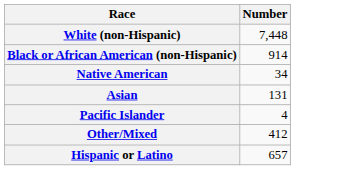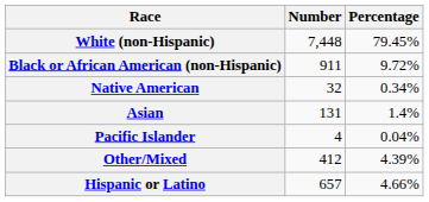 <table class="wikitable" style="text-align:right">
 <tr>
 <th scope="col">Race</th>
 <th scope="col">Number</th>
+<th scope="col">Percentage</th>
 </tr>
 <tr>
 <th scope="row"><a href='#'>White</a> (non-Hispanic)</th>
 <td>7,448</td>
+<td>79.45%</td>
 </tr>
 <tr>
 <th scope="row"><a href='#'>Black or African American</a> (non-Hispanic)</th>
-<td>914</td>
+<td>911</td>
+<td>9.72%</td>
 </tr>
 <tr>
 <th scope="row"><a href='#'>Native American</a></th>
-<td>34</td>
+<td>32</td>
+<td>0.34%</td>
 </tr>
 <tr>
 <th scope="row"><a href='#'>Asian</a></th>
 <td>131</td>
+<td>1.4%</td>
 </tr>
 <tr>
 <th scope="row"><a href='#'>Pacific Islander</a></th>
 <td>4</td>
+<td>0.04%</td>
 </tr>
 <tr>
 <th scope="row"><a href='#'>Other/Mixed</a></th>
 <td>412</td>
+<td>4.39%</td>
 </tr>
 <tr>
 <th scope="row"><a href='#'>Hispanic</a> or <a href='#'>Latino</a></th>
 <td>657</td>
+<td>4.66%</td>
 </tr>
 </table>
